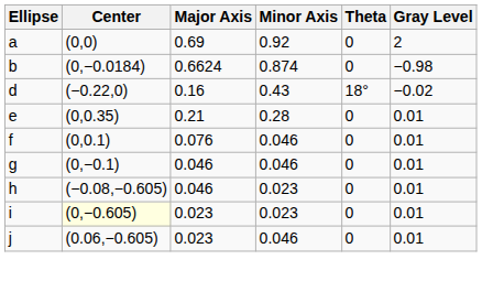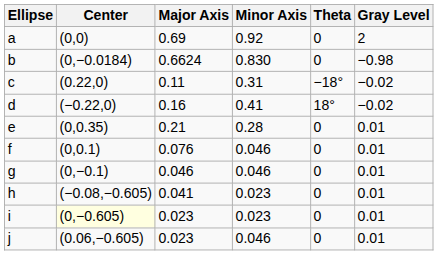 <table class="wikitable">
 <tr>
 <th>Ellipse</th>
 <th>Center</th>
 <th>Major Axis</th>
 <th>Minor Axis</th>
 <th>Theta</th>
 <th>Gray Level</th>
 </tr>
 <tr>
 <td>a</td>
 <td>(0,0)</td>
 <td>0.69</td>
 <td>0.92</td>
 <td>0</td>
 <td>2</td>
 </tr>
 <tr>
 <td>b</td>
 <td>(0,−0.0184)</td>
 <td>0.6624</td>
-<td>0.874</td>
+<td>0.830</td>
 <td>0</td>
 <td>−0.98</td>
+</tr>
+<tr>
+<td>c</td>
+<td>(0.22,0)</td>
+<td>0.11</td>
+<td>0.31</td>
+<td>−18°</td>
+<td>−0.02</td>
 </tr>
 <tr>
 <td>d</td>
 <td>(−0.22,0)</td>
 <td>0.16</td>
-<td>0.43</td>
+<td>0.41</td>
 <td>18°</td>
 <td>−0.02</td>
 </tr>
 <tr>
 <td>e</td>
 <td>(0,0.35)</td>
 <td>0.21</td>
 <td>0.28</td>
 <td>0</td>
 <td>0.01</td>
 </tr>
 <tr>
 <td>f</td>
 <td>(0,0.1)</td>
 <td>0.076</td>
 <td>0.046</td>
 <td>0</td>
 <td>0.01</td>
 </tr>
 <tr>
 <td>g</td>
 <td>(0,−0.1)</td>
 <td>0.046</td>
 <td>0.046</td>
 <td>0</td>
 <td>0.01</td>
 </tr>
 <tr>
 <td>h</td>
 <td>(−0.08,−0.605)</td>
-<td>0.046</td>
+<td>0.041</td>
 <td>0.023</td>
 <td>0</td>
 <td>0.01</td>
 </tr>
 <tr>
 <td>i</td>
 <td style="background: lightyellow;">(0,−0.605)</td>
 <td>0.023</td>
 <td>0.023</td>
 <td>0</td>
 <td>0.01</td>
 </tr>
 <tr>
 <td>j</td>
 <td>(0.06,−0.605)</td>
 <td>0.023</td>
 <td>0.046</td>
 <td>0</td>
 <td>0.01</td>
 </tr>
 </table>
